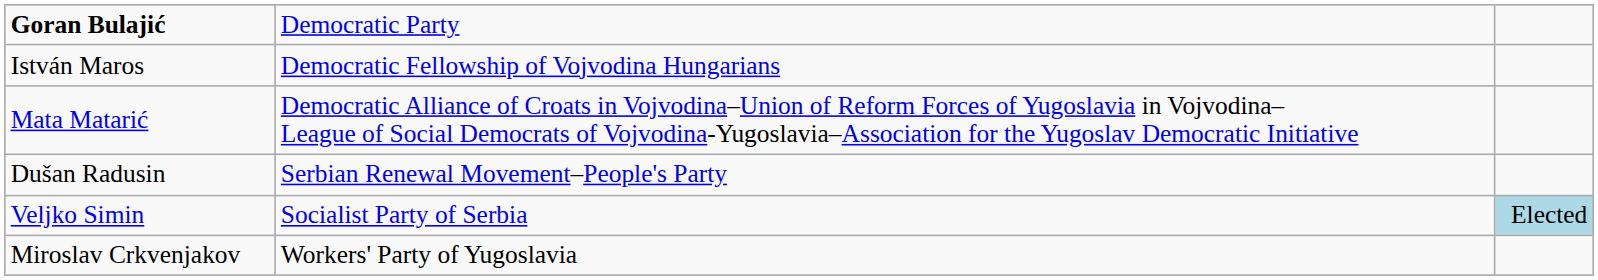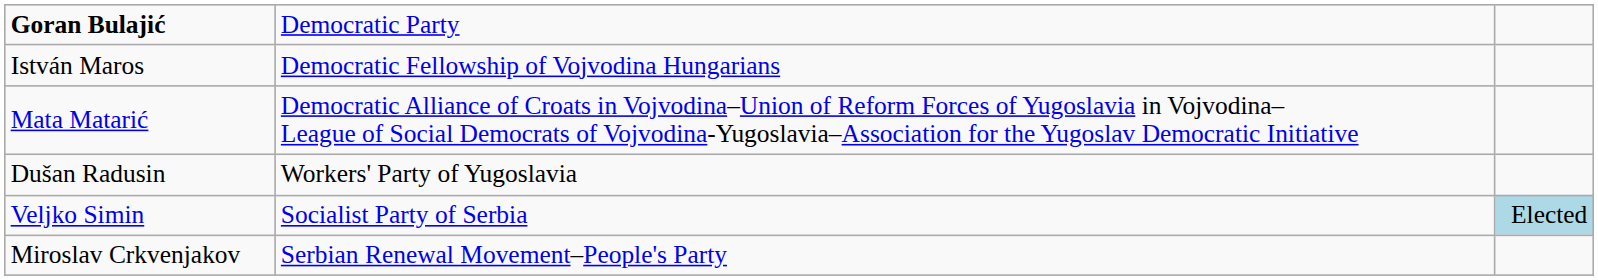 <table style="width:1000px;" class="wikitable">
 <tr>
 <td align="left"><strong>Goran Bulajić</strong></td>
 <td align="left"><a href='#'>Democratic Party</a></td>
 <td align="right"></td>
 </tr>
 <tr>
 <td align="left">István Maros</td>
 <td align="left"><a href='#'>Democratic Fellowship of Vojvodina Hungarians</a></td>
 <td align="right"></td>
 </tr>
 <tr>
 <td align="left"><a href='#'>Mata Matarić</a></td>
 <td align="left"><a href='#'>Democratic Alliance of Croats in Vojvodina</a>–<a href='#'>Union of Reform Forces of Yugoslavia</a> in Vojvodina–<br><a href='#'>League of Social Democrats of Vojvodina</a>-Yugoslavia–<a href='#'>Association for the Yugoslav Democratic Initiative</a></td>
 <td align="right"></td>
 </tr>
 <tr>
 <td align="left">Dušan Radusin</td>
-<td align="left"><a href='#'>Serbian Renewal Movement</a>–<a href='#'>People's Party</a></td>
+<td align="left">Workers' Party of Yugoslavia</td>
 <td align="right"></td>
 </tr>
 <tr>
 <td align="left"><a href='#'>Veljko Simin</a></td>
 <td align="left"><a href='#'>Socialist Party of Serbia</a></td>
 <td align="right" style="background: lightblue;">Elected</td>
 </tr>
 <tr>
 <td align="left">Miroslav Crkvenjakov</td>
-<td align="left">Workers' Party of Yugoslavia</td>
+<td align="left"><a href='#'>Serbian Renewal Movement</a>–<a href='#'>People's Party</a></td>
 <td align="right"></td>
 </tr>
 </table>
